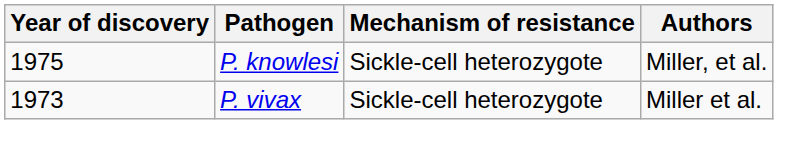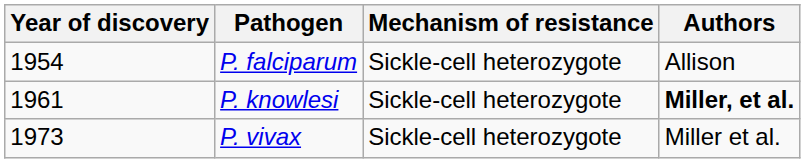 <table class="wikitable">
 <tr>
 <th>Year of discovery</th>
 <th>Pathogen</th>
 <th>Mechanism of resistance</th>
 <th>Authors</th>
 </tr>
 <tr>
-<td>1975</td>
+<td>1954</td>
+<td><em><a href='#'>P. falciparum</a></em></td>
+<td>Sickle-cell heterozygote</td>
+<td>Allison</td>
+</tr>
+<tr>
+<td>1961</td>
 <td><em><a href='#'>P. knowlesi</a></em></td>
 <td>Sickle-cell heterozygote</td>
-<td>Miller, et al.</td>
+<td><strong>Miller, et al.</strong></td>
 </tr>
 <tr>
 <td>1973</td>
 <td><em><a href='#'>P. vivax</a></em></td>
 <td>Sickle-cell heterozygote</td>
 <td>Miller et al.</td>
 </tr>
 </table>
